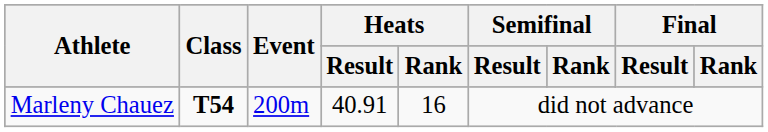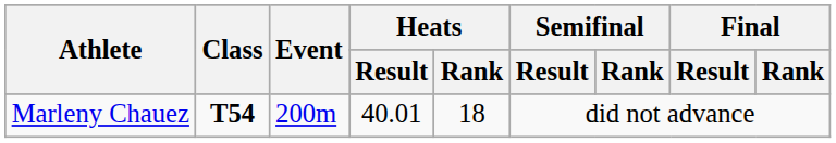 <table class=wikitable style="font-size:90%">
 <tr>
 <th rowspan="2">Athlete</th>
 <th rowspan="2">Class</th>
 <th rowspan="2">Event</th>
 <th colspan="2">Heats</th>
 <th colspan="2">Semifinal</th>
 <th colspan="2">Final</th>
 </tr>
 <tr>
 <th>Result</th>
 <th>Rank</th>
 <th>Result</th>
 <th>Rank</th>
 <th>Result</th>
 <th>Rank</th>
 </tr>
 <tr>
 <td><a href='#'>Marleny Chauez</a></td>
 <td style="text-align:center;"><strong>T54</strong></td>
 <td><a href='#'>200m</a></td>
-<td style="text-align:center;">40.91</td>
-<td style="text-align:center;">16</td>
+<td style="text-align:center;">40.01</td>
+<td style="text-align:center;">18</td>
 <td style="text-align:center;" colspan="4">did not advance</td>
 </tr>
 </table>
